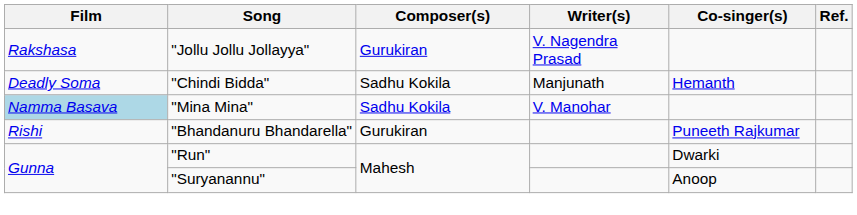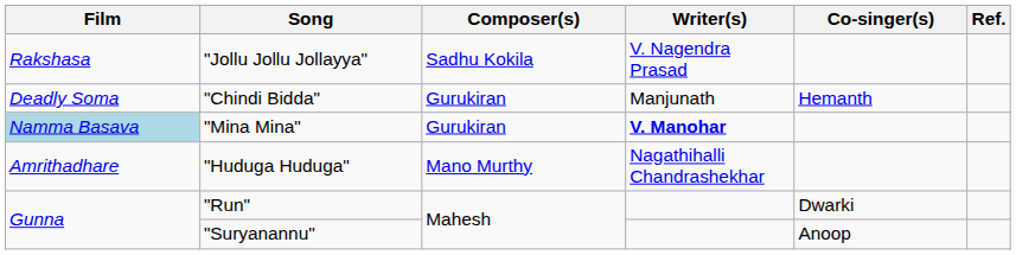 <table class="wikitable plainrowheaders" width="100%" textcolor:#000;">
 <tr>
 <th scope="col" width=20%><strong>Film</strong></th>
 <th scope="col" width=23%><strong>Song</strong></th>
 <th scope="col" width=21%><strong>Composer(s)</strong></th>
 <th scope="col" width=17%><strong>Writer(s)</strong></th>
 <th scope="col" width=18%><strong>Co-singer(s)</strong></th>
 <th scope="col" width=1%><strong>Ref.</strong></th>
 </tr>
 <tr>
 <td><em><a href='#'>Rakshasa</a></em></td>
 <td>"Jollu Jollu Jollayya"</td>
-<td><a href='#'>Gurukiran</a></td>
+<td><a href='#'>Sadhu Kokila</a></td>
 <td><a href='#'>V. Nagendra Prasad</a></td>
 <td></td>
 <td></td>
 </tr>
 <tr>
 <td><em><a href='#'>Deadly Soma</a></em></td>
 <td>"Chindi Bidda"</td>
-<td>Sadhu Kokila</td>
+<td><a href='#'>Gurukiran</a></td>
 <td>Manjunath</td>
 <td><a href='#'>Hemanth</a></td>
 <td></td>
 </tr>
 <tr>
 <td style="background: lightblue;"><em><a href='#'>Namma Basava</a></em></td>
 <td>"Mina Mina"</td>
-<td><a href='#'>Sadhu Kokila</a></td>
-<td><a href='#'>V. Manohar</a></td>
+<td><a href='#'>Gurukiran</a></td>
+<td><strong><a href='#'>V. Manohar</a></strong></td>
 <td></td>
 <td></td>
 </tr>
 <tr>
-<td><em><a href='#'>Rishi</a></em></td>
-<td>"Bhandanuru Bhandarella"</td>
-<td>Gurukiran</td>
+<td><em><a href='#'>Amrithadhare</a></em></td>
+<td>"Huduga Huduga"</td>
+<td><a href='#'>Mano Murthy</a></td>
+<td><a href='#'>Nagathihalli Chandrashekhar</a></td>
 <td></td>
-<td><a href='#'>Puneeth Rajkumar</a></td>
 <td></td>
 </tr>
 <tr>
 <td rowspan="2"><em><a href='#'>Gunna</a></em></td>
 <td>"Run"</td>
 <td rowspan="2">Mahesh</td>
 <td></td>
 <td>Dwarki</td>
 <td></td>
 </tr>
 <tr>
 <td>"Suryanannu"</td>
 <td></td>
 <td>Anoop</td>
 <td></td>
 </tr>
 </table>
